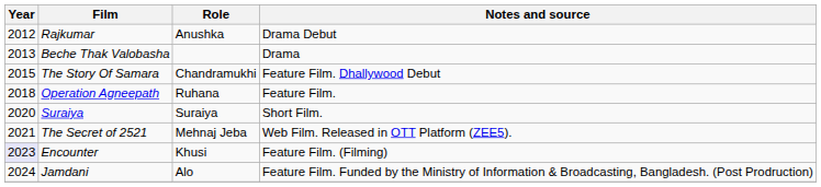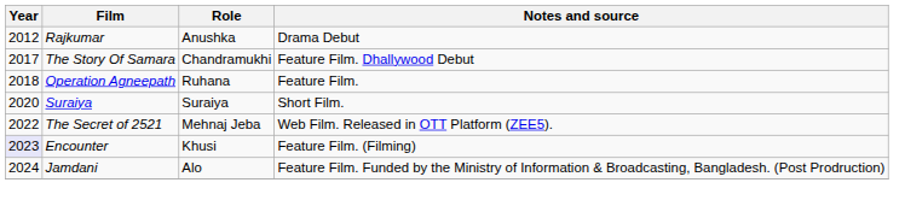 <table class="wikitable">
 <tr>
 <th>Year</th>
 <th>Film</th>
 <th>Role</th>
 <th>Notes and source</th>
 </tr>
 <tr>
 <td>2012</td>
 <td><em>Rajkumar</em></td>
 <td>Anushka</td>
 <td>Drama Debut</td>
 </tr>
 <tr>
-<td>2013</td>
-<td><em>Beche Thak Valobasha</em></td>
-<td></td>
-<td>Drama</td>
-</tr>
-<tr>
-<td>2015</td>
+<td>2017</td>
 <td><em> The Story Of Samara</em></td>
 <td>Chandramukhi</td>
 <td>Feature Film. <a href='#'>Dhallywood</a> Debut</td>
 </tr>
 <tr>
 <td>2018</td>
 <td><em><a href='#'>Operation Agneepath</a></em></td>
 <td>Ruhana</td>
 <td>Feature Film.</td>
 </tr>
 <tr>
 <td>2020</td>
 <td><em><a href='#'>Suraiya</a></em></td>
 <td>Suraiya</td>
 <td>Short Film.</td>
 </tr>
 <tr>
-<td>2021</td>
+<td>2022</td>
 <td><em>The Secret of 2521</em></td>
 <td>Mehnaj Jeba</td>
 <td>Web Film. Released in <a href='#'>OTT</a> Platform (<a href='#'>ZEE5</a>).</td>
 </tr>
 <tr>
 <td style="background: lavender;">2023</td>
 <td><em>Encounter</em></td>
 <td>Khusi</td>
 <td>Feature Film. (Filming)</td>
 </tr>
 <tr>
 <td>2024</td>
 <td><em>Jamdani </em></td>
 <td>Alo</td>
 <td>Feature Film. Funded by the Ministry of Information & Broadcasting, Bangladesh. (Post Prodruction)</td>
 </tr>
 <tr>
 </tr>
 </table>
